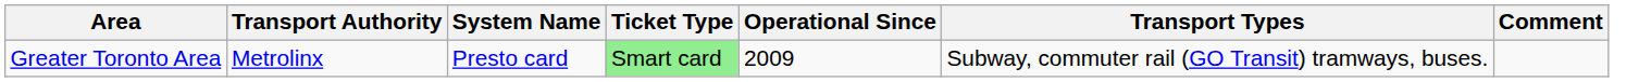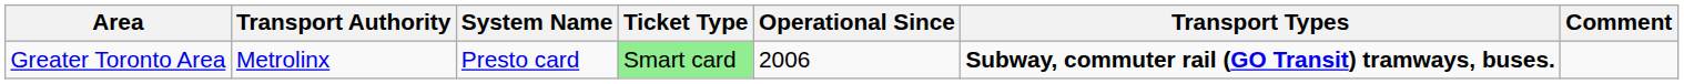 <table class="wikitable" border="1">
 <tr>
 <th>Area</th>
 <th>Transport Authority</th>
 <th>System Name</th>
 <th>Ticket Type</th>
 <th>Operational Since</th>
 <th>Transport Types</th>
 <th>Comment</th>
 </tr>
 <tr>
 <td><a href='#'>Greater Toronto Area</a></td>
 <td><a href='#'>Metrolinx</a></td>
 <td><a href='#'>Presto card</a></td>
 <td style="background: lightgreen;">Smart card</td>
-<td>2009</td>
-<td>Subway, commuter rail (<a href='#'>GO Transit</a>) tramways, buses.</td>
+<td>2006</td>
+<td><strong>Subway, commuter rail (<a href='#'>GO Transit</a>) tramways, buses.</strong></td>
 <td></td>
 </tr>
 </table>
